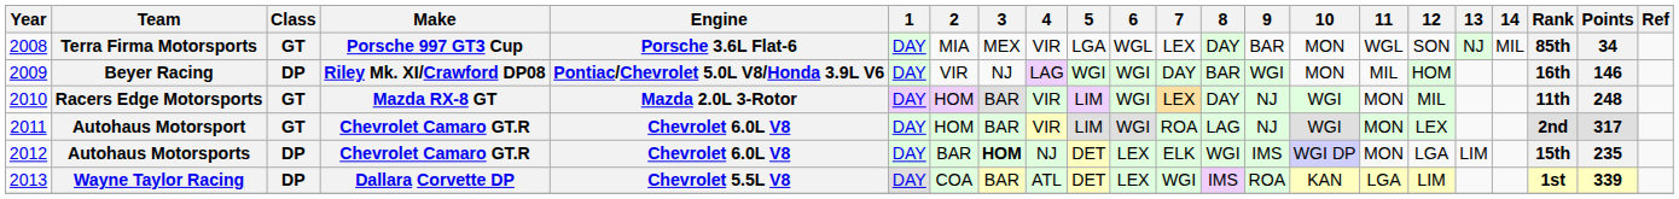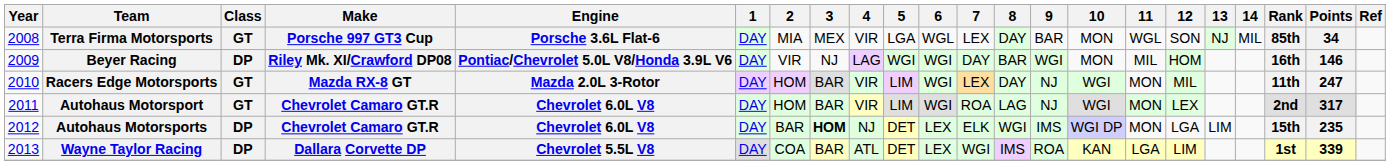 <table class="wikitable" style="text-align:center; font-size:90%">
 <tr>
 <th>Year</th>
 <th>Team</th>
 <th>Class</th>
 <th>Make</th>
 <th>Engine</th>
 <th>1</th>
 <th>2</th>
 <th>3</th>
 <th>4</th>
 <th>5</th>
 <th>6</th>
 <th>7</th>
 <th>8</th>
 <th>9</th>
 <th>10</th>
 <th>11</th>
 <th>12</th>
 <th>13</th>
 <th>14</th>
 <th>Rank</th>
 <th>Points</th>
 <th>Ref</th>
 </tr>
 <tr>
 <td><a href='#'>2008</a></td>
 <th>Terra Firma Motorsports</th>
 <th>GT</th>
 <th><a href='#'>Porsche 997 GT3</a> Cup</th>
 <th><a href='#'>Porsche</a> 3.6L Flat-6</th>
 <td style="background:#dfffdf;"><a href='#'>DAY</a><br></td>
 <td>MIA</td>
 <td>MEX</td>
 <td>VIR</td>
 <td>LGA</td>
 <td>WGL</td>
 <td>LEX</td>
 <td style="background:#dfffdf;">DAY<br></td>
 <td>BAR</td>
 <td>MON</td>
 <td>WGL</td>
 <td>SON</td>
 <td style="background:#dfffdf;">NJ<br></td>
 <td>MIL</td>
 <th>85th</th>
 <th>34</th>
 <td></td>
 </tr>
 <tr>
 <td><a href='#'>2009</a></td>
 <th>Beyer Racing</th>
 <th>DP</th>
 <th><a href='#'>Riley</a> Mk. XI/<a href='#'>Crawford</a> DP08</th>
 <th><a href='#'>Pontiac</a>/<a href='#'>Chevrolet</a> 5.0L V8/<a href='#'>Honda</a> 3.9L V6</th>
 <td style="background:#dfffdf;"><a href='#'>DAY</a><br></td>
 <td>VIR</td>
 <td>NJ</td>
 <td style="background:#efcfff;">LAG<br></td>
 <td style="background:#dfffdf;">WGI<br></td>
 <td style="background:#dfffdf;">WGI<br></td>
 <td style="background:#dfffdf;">DAY<br></td>
 <td style="background:#dfffdf;">BAR<br></td>
 <td style="background:#dfffdf;">WGI<br></td>
 <td>MON</td>
 <td>MIL</td>
 <td style="background:#dfffdf;">HOM<br></td>
 <td></td>
 <td></td>
 <th>16th</th>
 <th>146</th>
 <td></td>
 </tr>
 <tr>
 <td><a href='#'>2010</a></td>
 <th>Racers Edge Motorsports</th>
 <th>GT</th>
 <th><a href='#'>Mazda RX-8</a> GT</th>
 <th><a href='#'>Mazda</a> 2.0L 3-Rotor</th>
 <td style="background:#efcfff;"><a href='#'>DAY</a><br></td>
 <td style="background:#efcfff;">HOM<br></td>
 <td style="background:#dfdfdf;">BAR<br></td>
 <td style="background:#dfffdf;">VIR<br></td>
 <td style="background:#efcfff;">LIM<br></td>
 <td style="background:#dfffdf;">WGI<br></td>
 <td style="background:#ffdf9f;">LEX<br></td>
 <td style="background:#dfffdf;">DAY<br></td>
 <td style="background:#dfffdf;">NJ<br></td>
 <td style="background:#dfffdf;">WGI<br></td>
 <td>MON</td>
 <td style="background:#dfffdf;">MIL<br></td>
 <td></td>
 <td></td>
 <th>11th</th>
-<th>248</th>
+<th>247</th>
 <td></td>
 </tr>
 <tr>
 <td><a href='#'>2011</a></td>
 <th>Autohaus Motorsport</th>
 <th>GT</th>
 <th><a href='#'>Chevrolet Camaro</a> GT.R</th>
 <th><a href='#'>Chevrolet</a> 6.0L <a href='#'>V8</a></th>
 <td style="background:#dfffdf;"><a href='#'>DAY</a><br></td>
 <td style="background:#dfffdf;">HOM<br></td>
 <td style="background:#dfffdf;">BAR<br></td>
 <td style="background:#ffffbf;">VIR<br></td>
 <td style="background:#dfdfdf;">LIM<br></td>
 <td style="background:#dfdfdf;">WGI<br></td>
 <td style="background:#dfffdf;">ROA<br></td>
 <td style="background:#dfffdf;">LAG<br></td>
 <td style="background:#dfffdf;">NJ<br></td>
 <td style="background:#dfdfdf;">WGI<br></td>
 <td style="background:#dfffdf;">MON<br></td>
 <td style="background:#dfffdf;">LEX<br></td>
 <td></td>
 <td></td>
 <th style="background:#dfdfdf;">2nd</th>
 <th style="background:#dfdfdf;">317</th>
 <td></td>
 </tr>
 <tr>
 <td><a href='#'>2012</a></td>
 <th>Autohaus Motorsports</th>
 <th>DP</th>
 <th><a href='#'>Chevrolet Camaro</a> GT.R</th>
 <th><a href='#'>Chevrolet</a> 6.0L <a href='#'>V8</a></th>
 <td style="background:#dfffdf;"><a href='#'>DAY</a><br></td>
 <td style="background:#dfffdf;">BAR<br></td>
 <td style="background:#dfffdf;"><strong>HOM<br></strong></td>
 <td style="background:#dfffdf;">NJ<br></td>
 <td style="background:#ffffbf;">DET<br></td>
 <td style="background:#dfffdf;">LEX<br></td>
 <td style="background:#dfffdf;">ELK<br></td>
 <td style="background:#dfffdf;">WGI<br></td>
 <td style="background:#dfffdf;">IMS<br></td>
 <td style="background:#cfcfff;">WGI DP<br></td>
 <td>MON</td>
 <td>LGA</td>
 <td>LIM</td>
 <td></td>
 <th>15th</th>
 <th>235</th>
 <td></td>
 </tr>
 <tr>
 <td><a href='#'>2013</a></td>
 <th><a href='#'>Wayne Taylor Racing</a></th>
 <th>DP</th>
 <th><a href='#'>Dallara</a> <a href='#'>Corvette DP</a></th>
 <th><a href='#'>Chevrolet</a> 5.5L <a href='#'>V8</a></th>
 <td style="background:#dfdfdf;"><a href='#'>DAY</a><br></td>
 <td style="background:#dfffdf;">COA<br></td>
 <td style="background:#ffffbf;">BAR<br></td>
 <td style="background:#dfffdf;">ATL<br></td>
 <td style="background:#ffffbf;">DET<br></td>
 <td style="background:#dfffdf;">LEX<br></td>
 <td style="background:#dfffdf;">WGI<br></td>
 <td style="background:#efcfff;">IMS<br></td>
 <td style="background:#dfffdf;">ROA<br></td>
 <td style="background:#ffffbf;">KAN<br></td>
 <td style="background:#ffffbf;">LGA<br></td>
 <td style="background:#ffffbf;">LIM<br></td>
 <td></td>
 <td></td>
 <th style="background:#ffffbf;">1st</th>
 <th style="background:#ffffbf;">339</th>
 <td></td>
 </tr>
 <tr>
 </tr>
 </table>
